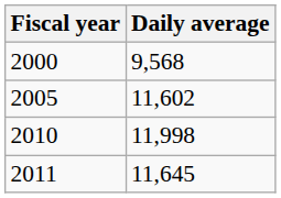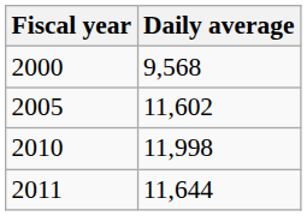 <table class="wikitable">
 <tr>
 <th>Fiscal year</th>
 <th>Daily average</th>
 </tr>
 <tr>
 <td>2000</td>
 <td>9,568</td>
 </tr>
 <tr>
 <td>2005</td>
 <td>11,602</td>
 </tr>
 <tr>
 <td>2010</td>
 <td>11,998</td>
 </tr>
 <tr>
 <td>2011</td>
-<td>11,645</td>
+<td>11,644</td>
 </tr>
 </table>
